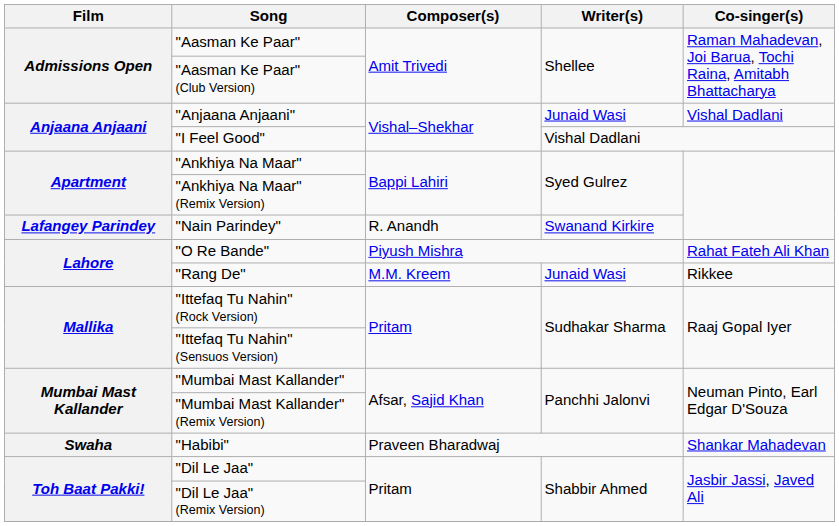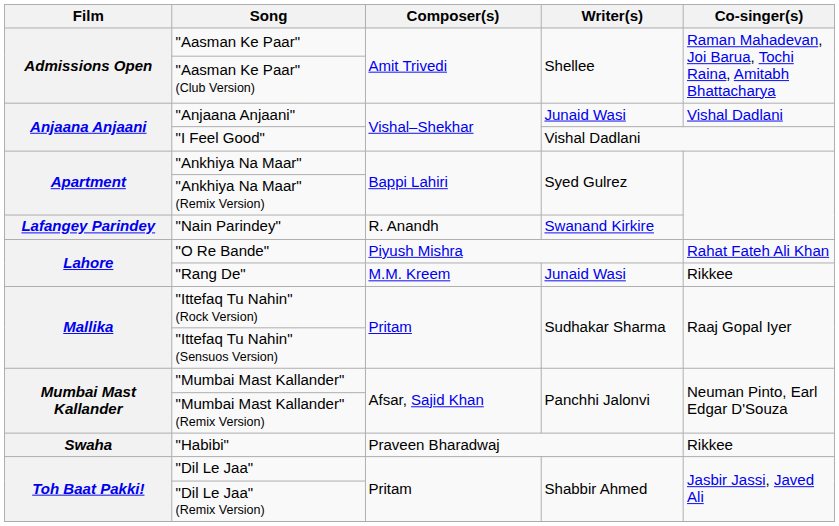 <table class="wikitable plainrowheaders" width="100%" textcolor:#000;">
 <tr>
 <th scope="col" width=20%><strong>Film</strong></th>
 <th scope="col" width=23%><strong>Song</strong></th>
 <th scope="col" width=21%><strong>Composer(s)</strong></th>
 <th scope="col" width=17%><strong>Writer(s)</strong></th>
 <th scope="col" width=18%><strong>Co-singer(s)</strong></th>
 </tr>
 <tr>
 <th rowspan="2"><em>Admissions Open</em></th>
 <td>"Aasman Ke Paar"</td>
 <td rowspan="2"><a href='#'>Amit Trivedi</a></td>
 <td rowspan="2">Shellee</td>
 <td rowspan="2"><a href='#'>Raman Mahadevan</a>, <a href='#'>Joi Barua</a>, <a href='#'>Tochi Raina</a>, <a href='#'>Amitabh Bhattacharya</a></td>
 </tr>
 <tr>
 <td>"Aasman Ke Paar"<br><small>(Club Version)</small></td>
 </tr>
 <tr>
 <th rowspan="2"><em><a href='#'>Anjaana Anjaani</a></em></th>
 <td>"Anjaana Anjaani"</td>
 <td rowspan="2"><a href='#'>Vishal–Shekhar</a></td>
 <td><a href='#'>Junaid Wasi</a></td>
 <td><a href='#'>Vishal Dadlani</a></td>
 </tr>
 <tr>
 <td>"I Feel Good"</td>
 <td colspan="2">Vishal Dadlani</td>
 </tr>
 <tr>
 <th rowspan="2"><em><a href='#'>Apartment</a></em></th>
 <td>"Ankhiya Na Maar"</td>
 <td rowspan="2"><a href='#'>Bappi Lahiri</a></td>
 <td rowspan="2">Syed Gulrez</td>
 <td rowspan="3"></td>
 </tr>
 <tr>
 <td>"Ankhiya Na Maar"<br><small>(Remix Version)</small></td>
 </tr>
 <tr>
 <th><em><a href='#'>Lafangey Parindey</a></em></th>
 <td>"Nain Parindey"</td>
 <td>R. Anandh</td>
 <td><a href='#'>Swanand Kirkire</a></td>
 </tr>
 <tr>
 <th rowspan="2"><em><a href='#'>Lahore</a></em></th>
 <td>"O Re Bande"</td>
 <td colspan="2"><a href='#'>Piyush Mishra</a></td>
 <td><a href='#'>Rahat Fateh Ali Khan</a></td>
 </tr>
 <tr>
 <td>"Rang De"</td>
 <td><a href='#'>M.M. Kreem</a></td>
 <td><a href='#'>Junaid Wasi</a></td>
 <td>Rikkee</td>
 </tr>
 <tr>
 <th rowspan="2"><em><a href='#'>Mallika</a></em></th>
 <td>"Ittefaq Tu Nahin"<br><small>(Rock Version)</small></td>
 <td rowspan="2"><a href='#'>Pritam</a></td>
 <td rowspan="2">Sudhakar Sharma</td>
 <td rowspan="2">Raaj Gopal Iyer</td>
 </tr>
 <tr>
 <td>"Ittefaq Tu Nahin"<br><small>(Sensuos Version)</small></td>
 </tr>
 <tr>
 <th rowspan="2"><em>Mumbai Mast Kallander</em></th>
 <td>"Mumbai Mast Kallander"</td>
 <td rowspan="2">Afsar, <a href='#'>Sajid Khan</a></td>
 <td rowspan="2">Panchhi Jalonvi</td>
 <td rowspan="2">Neuman Pinto, Earl Edgar D'Souza</td>
 </tr>
 <tr>
 <td>"Mumbai Mast Kallander"<br><small>(Remix Version)</small></td>
 </tr>
 <tr>
 <th><em>Swaha</em></th>
 <td>"Habibi"</td>
 <td colspan="2">Praveen Bharadwaj</td>
-<td><a href='#'>Shankar Mahadevan</a></td>
+<td>Rikkee</td>
 </tr>
 <tr>
 <th rowspan="2"><em><a href='#'>Toh Baat Pakki!</a></em></th>
 <td>"Dil Le Jaa"</td>
 <td rowspan="2">Pritam</td>
 <td rowspan="2">Shabbir Ahmed</td>
 <td rowspan="2"><a href='#'>Jasbir Jassi</a>, <a href='#'>Javed Ali</a></td>
 </tr>
 <tr>
 <td>"Dil Le Jaa"<br><small>(Remix Version)</small></td>
 </tr>
 <tr>
 </tr>
 </table>
